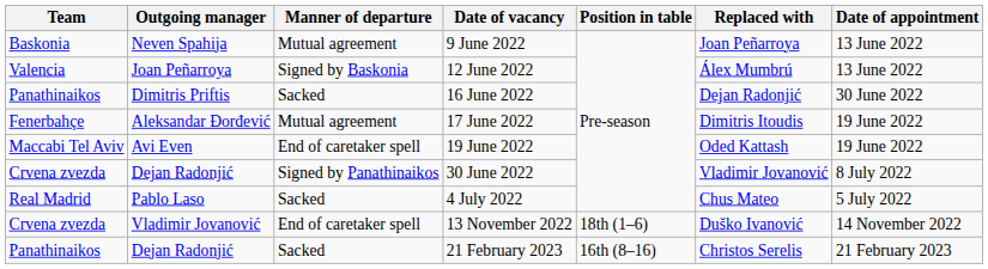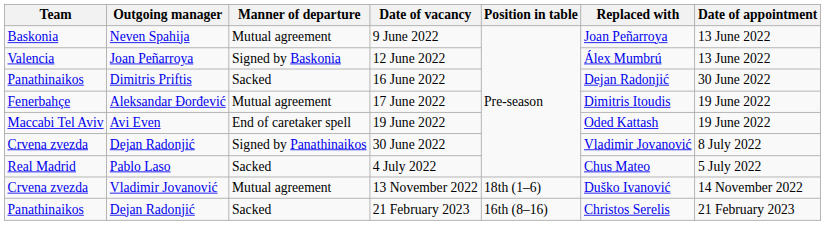 <table class="wikitable sortable">
 <tr>
 <th>Team</th>
 <th>Outgoing manager</th>
 <th>Manner of departure</th>
 <th>Date of vacancy</th>
 <th>Position in table</th>
 <th>Replaced with</th>
 <th>Date of appointment</th>
 </tr>
 <tr>
 <td> <a href='#'>Baskonia</a></td>
 <td> <a href='#'>Neven Spahija</a></td>
 <td>Mutual agreement</td>
 <td>9 June 2022</td>
 <td rowspan="7">Pre-season</td>
 <td> <a href='#'>Joan Peñarroya</a></td>
 <td>13 June 2022</td>
 </tr>
 <tr>
 <td> <a href='#'>Valencia</a></td>
 <td> <a href='#'>Joan Peñarroya</a></td>
 <td>Signed by <a href='#'>Baskonia</a></td>
 <td>12 June 2022</td>
 <td> <a href='#'>Álex Mumbrú</a></td>
 <td>13 June 2022</td>
 </tr>
 <tr>
 <td> <a href='#'>Panathinaikos</a></td>
 <td> <a href='#'>Dimitris Priftis</a></td>
 <td>Sacked</td>
 <td>16 June 2022</td>
 <td> <a href='#'>Dejan Radonjić</a></td>
 <td>30 June 2022</td>
 </tr>
 <tr>
 <td> <a href='#'>Fenerbahçe</a></td>
 <td> <a href='#'>Aleksandar Đorđević</a></td>
 <td>Mutual agreement</td>
 <td>17 June 2022</td>
 <td> <a href='#'>Dimitris Itoudis</a></td>
 <td>19 June 2022</td>
 </tr>
 <tr>
 <td> <a href='#'>Maccabi Tel Aviv</a></td>
 <td> <a href='#'>Avi Even</a></td>
 <td>End of caretaker spell</td>
 <td>19 June 2022</td>
 <td> <a href='#'>Oded Kattash</a></td>
 <td>19 June 2022</td>
 </tr>
 <tr>
 <td> <a href='#'>Crvena zvezda</a></td>
 <td> <a href='#'>Dejan Radonjić</a></td>
 <td>Signed by <a href='#'>Panathinaikos</a></td>
 <td>30 June 2022</td>
 <td> <a href='#'>Vladimir Jovanović</a></td>
 <td>8 July 2022</td>
 </tr>
 <tr>
 <td> <a href='#'>Real Madrid</a></td>
 <td> <a href='#'>Pablo Laso</a></td>
 <td>Sacked</td>
 <td>4 July 2022</td>
 <td> <a href='#'>Chus Mateo</a></td>
 <td>5 July 2022</td>
 </tr>
 <tr>
 <td> <a href='#'>Crvena zvezda</a></td>
 <td> <a href='#'>Vladimir Jovanović</a></td>
-<td>End of caretaker spell</td>
+<td>Mutual agreement</td>
 <td>13 November 2022</td>
 <td>18th (1–6)</td>
 <td> <a href='#'>Duško Ivanović</a></td>
 <td>14 November 2022</td>
 </tr>
 <tr>
 <td> <a href='#'>Panathinaikos</a></td>
 <td> <a href='#'>Dejan Radonjić</a></td>
 <td>Sacked</td>
 <td>21 February 2023</td>
 <td>16th (8–16)</td>
 <td> <a href='#'>Christos Serelis</a></td>
 <td>21 February 2023</td>
 </tr>
 </table>
